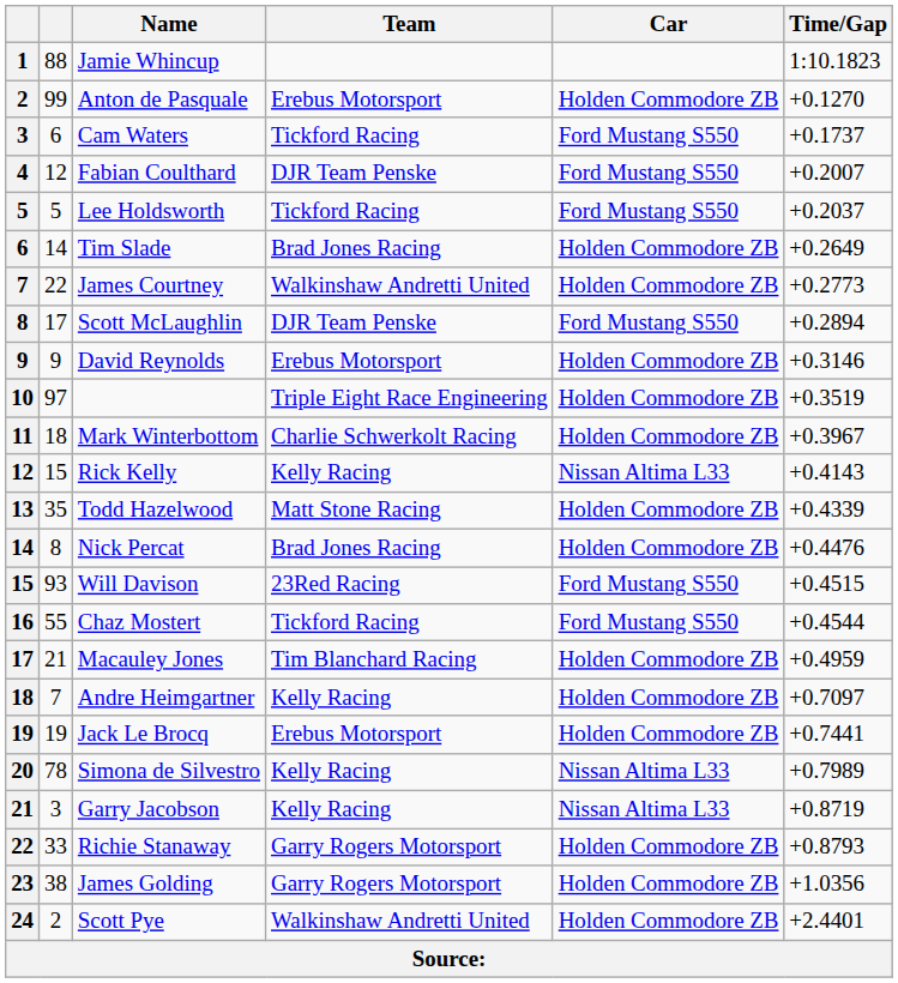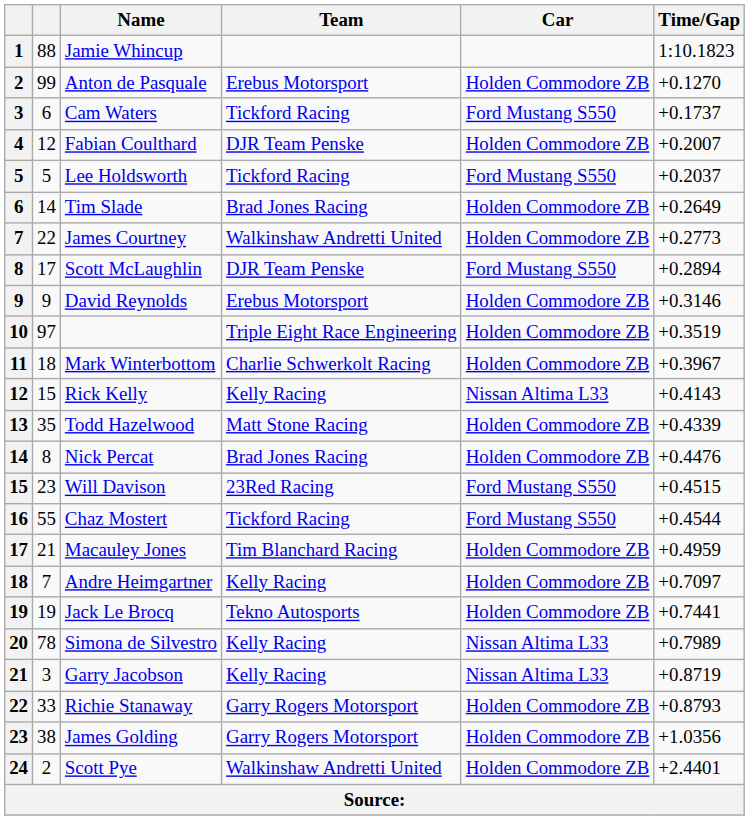 <table class="wikitable" style="font-size: 85%">
 <tr>
 <th></th>
 <th></th>
 <th>Name</th>
 <th>Team</th>
 <th>Car</th>
 <th>Time/Gap</th>
 </tr>
 <tr>
 <th>1</th>
 <td align="center">88</td>
 <td> <a href='#'>Jamie Whincup</a></td>
 <td></td>
 <td></td>
 <td>1:10.1823</td>
 </tr>
 <tr>
 <th>2</th>
 <td align="center">99</td>
 <td> <a href='#'>Anton de Pasquale</a></td>
 <td><a href='#'>Erebus Motorsport</a></td>
 <td><a href='#'>Holden Commodore ZB</a></td>
 <td>+0.1270</td>
 </tr>
 <tr>
 <th>3</th>
 <td align="center">6</td>
 <td> <a href='#'>Cam Waters</a></td>
 <td><a href='#'>Tickford Racing</a></td>
 <td><a href='#'>Ford Mustang S550</a></td>
 <td>+0.1737</td>
 </tr>
 <tr>
 <th>4</th>
 <td align="center">12</td>
 <td> <a href='#'>Fabian Coulthard</a></td>
 <td><a href='#'>DJR Team Penske</a></td>
-<td><a href='#'>Ford Mustang S550</a></td>
+<td><a href='#'>Holden Commodore ZB</a></td>
 <td>+0.2007</td>
 </tr>
 <tr>
 <th>5</th>
 <td align="center">5</td>
 <td> <a href='#'>Lee Holdsworth</a></td>
 <td><a href='#'>Tickford Racing</a></td>
 <td><a href='#'>Ford Mustang S550</a></td>
 <td>+0.2037</td>
 </tr>
 <tr>
 <th>6</th>
 <td align="center">14</td>
 <td> <a href='#'>Tim Slade</a></td>
 <td><a href='#'>Brad Jones Racing</a></td>
 <td><a href='#'>Holden Commodore ZB</a></td>
 <td>+0.2649</td>
 </tr>
 <tr>
 <th>7</th>
 <td align="center">22</td>
 <td> <a href='#'>James Courtney</a></td>
 <td><a href='#'>Walkinshaw Andretti United</a></td>
 <td><a href='#'>Holden Commodore ZB</a></td>
 <td>+0.2773</td>
 </tr>
 <tr>
 <th>8</th>
 <td align="center">17</td>
 <td> <a href='#'>Scott McLaughlin</a></td>
 <td><a href='#'>DJR Team Penske</a></td>
 <td><a href='#'>Ford Mustang S550</a></td>
 <td>+0.2894</td>
 </tr>
 <tr>
 <th>9</th>
 <td align="center">9</td>
 <td> <a href='#'>David Reynolds</a></td>
 <td><a href='#'>Erebus Motorsport</a></td>
 <td><a href='#'>Holden Commodore ZB</a></td>
 <td>+0.3146</td>
 </tr>
 <tr>
 <th>10</th>
 <td align="center">97</td>
 <td></td>
 <td><a href='#'>Triple Eight Race Engineering</a></td>
 <td><a href='#'>Holden Commodore ZB</a></td>
 <td>+0.3519</td>
 </tr>
 <tr>
 <th>11</th>
 <td align="center">18</td>
 <td> <a href='#'>Mark Winterbottom</a></td>
 <td><a href='#'>Charlie Schwerkolt Racing</a></td>
 <td><a href='#'>Holden Commodore ZB</a></td>
 <td>+0.3967</td>
 </tr>
 <tr>
 <th>12</th>
 <td align="center">15</td>
 <td> <a href='#'>Rick Kelly</a></td>
 <td><a href='#'>Kelly Racing</a></td>
 <td><a href='#'>Nissan Altima L33</a></td>
 <td>+0.4143</td>
 </tr>
 <tr>
 <th>13</th>
 <td align="center">35</td>
 <td> <a href='#'>Todd Hazelwood</a></td>
 <td><a href='#'>Matt Stone Racing</a></td>
 <td><a href='#'>Holden Commodore ZB</a></td>
 <td>+0.4339</td>
 </tr>
 <tr>
 <th>14</th>
 <td align="center">8</td>
 <td> <a href='#'>Nick Percat</a></td>
 <td><a href='#'>Brad Jones Racing</a></td>
 <td><a href='#'>Holden Commodore ZB</a></td>
 <td>+0.4476</td>
 </tr>
 <tr>
 <th>15</th>
-<td align="center">93</td>
+<td align="center">23</td>
 <td> <a href='#'>Will Davison</a></td>
 <td><a href='#'>23Red Racing</a></td>
 <td><a href='#'>Ford Mustang S550</a></td>
 <td>+0.4515</td>
 </tr>
 <tr>
 <th>16</th>
 <td align="center">55</td>
 <td> <a href='#'>Chaz Mostert</a></td>
 <td><a href='#'>Tickford Racing</a></td>
 <td><a href='#'>Ford Mustang S550</a></td>
 <td>+0.4544</td>
 </tr>
 <tr>
 <th>17</th>
 <td align="center">21</td>
 <td> <a href='#'>Macauley Jones</a></td>
 <td><a href='#'>Tim Blanchard Racing</a></td>
 <td><a href='#'>Holden Commodore ZB</a></td>
 <td>+0.4959</td>
 </tr>
 <tr>
 <th>18</th>
 <td align="center">7</td>
 <td> <a href='#'>Andre Heimgartner</a></td>
 <td><a href='#'>Kelly Racing</a></td>
 <td><a href='#'>Holden Commodore ZB</a></td>
 <td>+0.7097</td>
 </tr>
 <tr>
 <th>19</th>
 <td align="center">19</td>
 <td> <a href='#'>Jack Le Brocq</a></td>
-<td><a href='#'>Erebus Motorsport</a></td>
+<td><a href='#'>Tekno Autosports</a></td>
 <td><a href='#'>Holden Commodore ZB</a></td>
 <td>+0.7441</td>
 </tr>
 <tr>
 <th>20</th>
 <td align="center">78</td>
 <td> <a href='#'>Simona de Silvestro</a></td>
 <td><a href='#'>Kelly Racing</a></td>
 <td><a href='#'>Nissan Altima L33</a></td>
 <td>+0.7989</td>
 </tr>
 <tr>
 <th>21</th>
 <td align="center">3</td>
 <td> <a href='#'>Garry Jacobson</a></td>
 <td><a href='#'>Kelly Racing</a></td>
 <td><a href='#'>Nissan Altima L33</a></td>
 <td>+0.8719</td>
 </tr>
 <tr>
 <th>22</th>
 <td align="center">33</td>
 <td> <a href='#'>Richie Stanaway</a></td>
 <td><a href='#'>Garry Rogers Motorsport</a></td>
 <td><a href='#'>Holden Commodore ZB</a></td>
 <td>+0.8793</td>
 </tr>
 <tr>
 <th>23</th>
 <td align="center">38</td>
 <td> <a href='#'>James Golding</a></td>
 <td><a href='#'>Garry Rogers Motorsport</a></td>
 <td><a href='#'>Holden Commodore ZB</a></td>
 <td>+1.0356</td>
 </tr>
 <tr>
 <th>24</th>
 <td align="center">2</td>
 <td> <a href='#'>Scott Pye</a></td>
 <td><a href='#'>Walkinshaw Andretti United</a></td>
 <td><a href='#'>Holden Commodore ZB</a></td>
 <td>+2.4401</td>
 </tr>
 <tr>
 <th colspan="6">Source:</th>
 </tr>
 </table>
